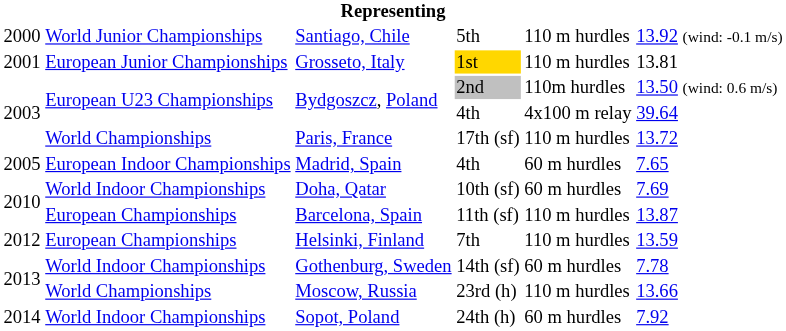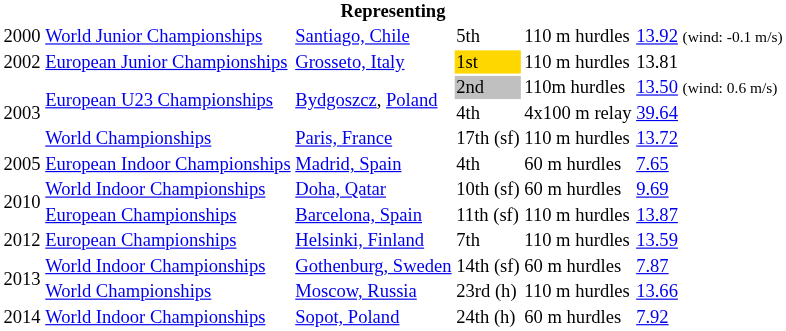 <table>
 <tr>
 <th colspan="6">Representing </th>
 </tr>
 <tr>
 <td>2000</td>
 <td><a href='#'>World Junior Championships</a></td>
 <td><a href='#'>Santiago, Chile</a></td>
 <td>5th</td>
 <td>110 m hurdles</td>
 <td><a href='#'>13.92</a> <small>(wind: -0.1 m/s)</small></td>
 </tr>
 <tr>
-<td>2001</td>
+<td>2002</td>
 <td><a href='#'>European Junior Championships</a></td>
 <td><a href='#'>Grosseto, Italy</a></td>
 <td bgcolor=gold>1st</td>
 <td>110 m hurdles</td>
 <td>13.81</td>
 </tr>
 <tr>
 <td rowspan=3>2003</td>
 <td rowspan=2><a href='#'>European U23 Championships</a></td>
 <td rowspan=2><a href='#'>Bydgoszcz</a>, <a href='#'>Poland</a></td>
 <td bgcolor=silver>2nd</td>
 <td>110m hurdles</td>
 <td><a href='#'>13.50</a> <small>(wind: 0.6 m/s)</small></td>
 </tr>
 <tr>
 <td>4th</td>
 <td>4x100 m relay</td>
 <td><a href='#'>39.64</a></td>
 </tr>
 <tr>
 <td><a href='#'>World Championships</a></td>
 <td><a href='#'>Paris, France</a></td>
 <td>17th (sf)</td>
 <td>110 m hurdles</td>
 <td><a href='#'>13.72</a></td>
 </tr>
 <tr>
 <td>2005</td>
 <td><a href='#'>European Indoor Championships</a></td>
 <td><a href='#'>Madrid, Spain</a></td>
 <td>4th</td>
 <td>60 m hurdles</td>
 <td><a href='#'>7.65</a></td>
 </tr>
 <tr>
 <td rowspan=2>2010</td>
 <td><a href='#'>World Indoor Championships</a></td>
 <td><a href='#'>Doha, Qatar</a></td>
 <td>10th (sf)</td>
 <td>60 m hurdles</td>
-<td><a href='#'>7.69</a></td>
+<td><a href='#'>9.69</a></td>
 </tr>
 <tr>
 <td><a href='#'>European Championships</a></td>
 <td><a href='#'>Barcelona, Spain</a></td>
 <td>11th (sf)</td>
 <td>110 m hurdles</td>
 <td><a href='#'>13.87</a></td>
 </tr>
 <tr>
 <td>2012</td>
 <td><a href='#'>European Championships</a></td>
 <td><a href='#'>Helsinki, Finland</a></td>
 <td>7th</td>
 <td>110 m hurdles</td>
 <td><a href='#'>13.59</a></td>
 </tr>
 <tr>
 <td rowspan=2>2013</td>
 <td><a href='#'>World Indoor Championships</a></td>
 <td><a href='#'>Gothenburg, Sweden</a></td>
 <td>14th (sf)</td>
 <td>60 m hurdles</td>
-<td><a href='#'>7.78</a></td>
+<td><a href='#'>7.87</a></td>
 </tr>
 <tr>
 <td><a href='#'>World Championships</a></td>
 <td><a href='#'>Moscow, Russia</a></td>
 <td>23rd (h)</td>
 <td>110 m hurdles</td>
 <td><a href='#'>13.66</a></td>
 </tr>
 <tr>
 <td>2014</td>
 <td><a href='#'>World Indoor Championships</a></td>
 <td><a href='#'>Sopot, Poland</a></td>
 <td>24th (h)</td>
 <td>60 m hurdles</td>
 <td><a href='#'>7.92</a></td>
 </tr>
 </table>
